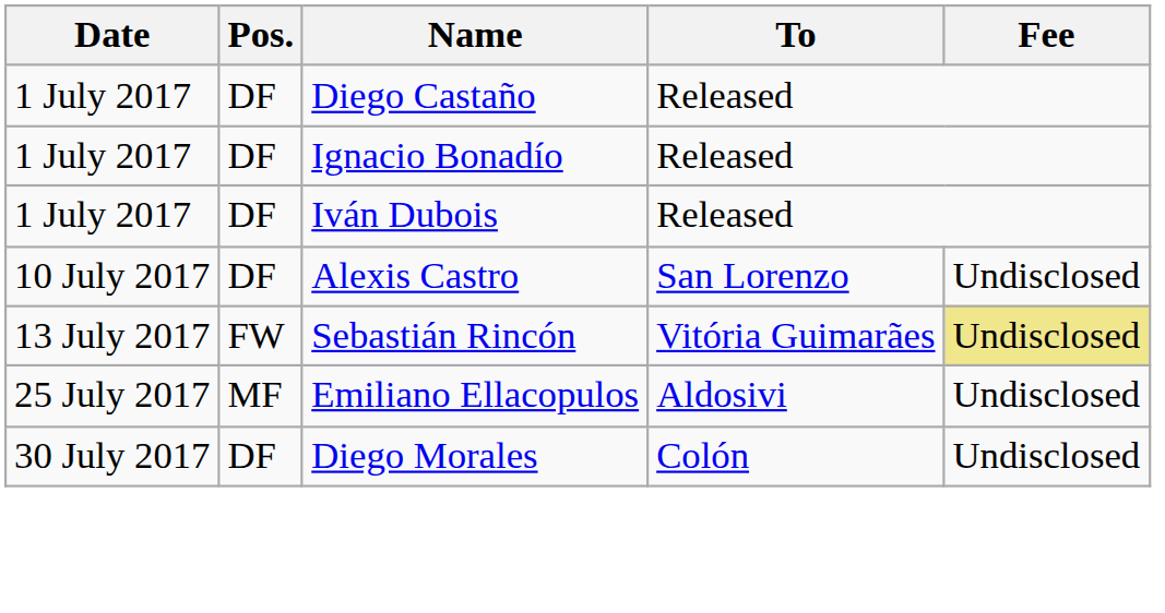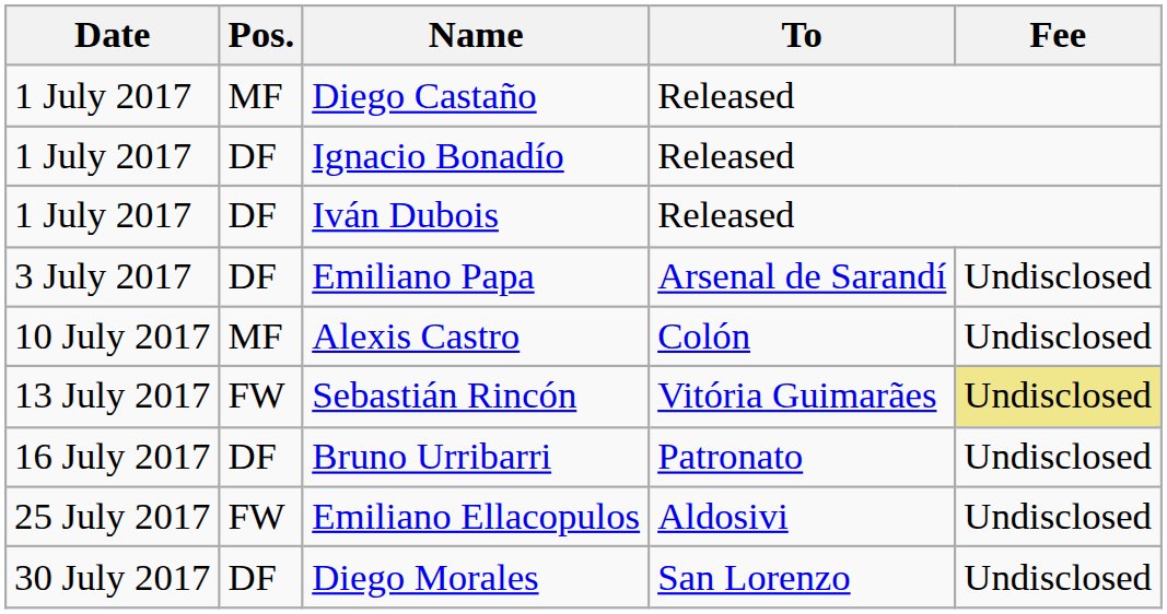 <table class="wikitable">
 <tr>
 <th>Date</th>
 <th>Pos.</th>
 <th>Name</th>
 <th>To</th>
 <th>Fee</th>
 </tr>
 <tr>
 <td>1 July 2017</td>
-<td>DF</td>
+<td>MF</td>
 <td> <a href='#'>Diego Castaño</a></td>
 <td colspan="2">Released</td>
 </tr>
 <tr>
 <td>1 July 2017</td>
 <td>DF</td>
 <td> <a href='#'>Ignacio Bonadío</a></td>
 <td colspan="2">Released</td>
 </tr>
 <tr>
 <td>1 July 2017</td>
 <td>DF</td>
 <td> <a href='#'>Iván Dubois</a></td>
 <td colspan="2">Released</td>
 </tr>
 <tr>
+<td>3 July 2017</td>
+<td>DF</td>
+<td> <a href='#'>Emiliano Papa</a></td>
+<td> <a href='#'>Arsenal de Sarandí</a></td>
+<td>Undisclosed</td>
+</tr>
+<tr>
 <td>10 July 2017</td>
-<td>DF</td>
+<td>MF</td>
 <td> <a href='#'>Alexis Castro</a></td>
-<td> <a href='#'>San Lorenzo</a></td>
+<td> <a href='#'>Colón</a></td>
 <td>Undisclosed</td>
 </tr>
 <tr>
 <td>13 July 2017</td>
 <td>FW</td>
 <td> <a href='#'>Sebastián Rincón</a></td>
 <td> <a href='#'>Vitória Guimarães</a></td>
 <td style="background: khaki;">Undisclosed</td>
 </tr>
 <tr>
+<td>16 July 2017</td>
+<td>DF</td>
+<td> <a href='#'>Bruno Urribarri</a></td>
+<td> <a href='#'>Patronato</a></td>
+<td>Undisclosed</td>
+</tr>
+<tr>
 <td>25 July 2017</td>
-<td>MF</td>
+<td>FW</td>
 <td> <a href='#'>Emiliano Ellacopulos</a></td>
 <td> <a href='#'>Aldosivi</a></td>
 <td>Undisclosed</td>
 </tr>
 <tr>
 <td>30 July 2017</td>
 <td>DF</td>
 <td> <a href='#'>Diego Morales</a></td>
-<td> <a href='#'>Colón</a></td>
+<td> <a href='#'>San Lorenzo</a></td>
 <td>Undisclosed</td>
 </tr>
 </table>
